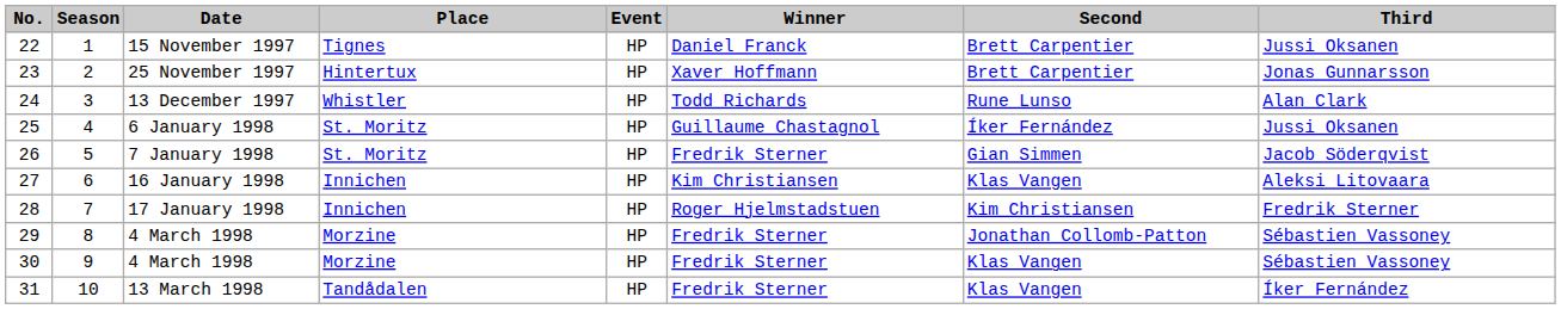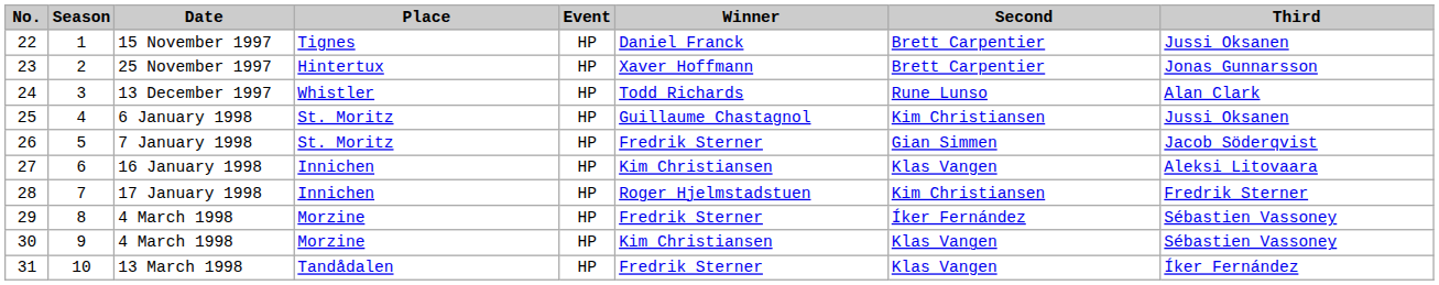 <table class="wikitable plainrowheaders" style="background:#fff; font-size:86%; border:grey solid 1px; border-collapse:collapse;">
 <tr style="background:#ccc; text-align:center;">
 <th scope="col" style="background:#ccc; width:25px;">No.</th>
 <th scope="col" style="background:#ccc; width:30px;">Season</th>
 <th scope="col" style="background:#ccc; width:120px;">Date</th>
 <th scope="col" style="background:#ccc; width:180px;">Place</th>
 <th scope="col" style="background:#ccc; width:15px;">Event</th>
 <th scope="col" style="background:#ccc; width:185px;">Winner</th>
 <th scope="col" style="background:#ccc; width:185px;">Second</th>
 <th scope="col" style="background:#ccc; width:185px;">Third</th>
 </tr>
 <tr>
 <td align=center>22</td>
 <td align=center>1</td>
 <td>15 November 1997</td>
 <td> <a href='#'>Tignes</a></td>
 <td align=center>HP</td>
 <td> <a href='#'>Daniel Franck</a></td>
 <td> <a href='#'>Brett Carpentier</a></td>
 <td> <a href='#'>Jussi Oksanen</a></td>
 </tr>
 <tr>
 <td align=center>23</td>
 <td align=center>2</td>
 <td>25 November 1997</td>
 <td> <a href='#'>Hintertux</a></td>
 <td align=center>HP</td>
 <td> <a href='#'>Xaver Hoffmann</a></td>
 <td> <a href='#'>Brett Carpentier</a></td>
 <td> <a href='#'>Jonas Gunnarsson</a></td>
 </tr>
 <tr>
 <td align=center>24</td>
 <td align=center>3</td>
 <td>13 December 1997</td>
 <td> <a href='#'>Whistler</a></td>
 <td align=center>HP</td>
 <td> <a href='#'>Todd Richards</a></td>
 <td> <a href='#'>Rune Lunso</a></td>
 <td> <a href='#'>Alan Clark</a></td>
 </tr>
 <tr>
 <td align=center>25</td>
 <td align=center>4</td>
 <td>6 January 1998</td>
 <td> <a href='#'>St. Moritz</a></td>
 <td align=center>HP</td>
 <td> <a href='#'>Guillaume Chastagnol</a></td>
-<td> <a href='#'>Íker Fernández</a></td>
+<td> <a href='#'>Kim Christiansen</a></td>
 <td> <a href='#'>Jussi Oksanen</a></td>
 </tr>
 <tr>
 <td align=center>26</td>
 <td align=center>5</td>
 <td>7 January 1998</td>
 <td> <a href='#'>St. Moritz</a></td>
 <td align=center>HP</td>
 <td> <a href='#'>Fredrik Sterner</a></td>
 <td> <a href='#'>Gian Simmen</a></td>
 <td> <a href='#'>Jacob Söderqvist</a></td>
 </tr>
 <tr>
 <td align=center>27</td>
 <td align=center>6</td>
 <td>16 January 1998</td>
 <td> <a href='#'>Innichen</a></td>
 <td align=center>HP</td>
 <td> <a href='#'>Kim Christiansen</a></td>
 <td> <a href='#'>Klas Vangen</a></td>
 <td> <a href='#'>Aleksi Litovaara</a></td>
 </tr>
 <tr>
 <td align=center>28</td>
 <td align=center>7</td>
 <td>17 January 1998</td>
 <td> <a href='#'>Innichen</a></td>
 <td align=center>HP</td>
 <td> <a href='#'>Roger Hjelmstadstuen</a></td>
 <td> <a href='#'>Kim Christiansen</a></td>
 <td> <a href='#'>Fredrik Sterner</a></td>
 </tr>
 <tr>
 <td align=center>29</td>
 <td align=center>8</td>
 <td>4 March 1998</td>
 <td> <a href='#'>Morzine</a></td>
 <td align=center>HP</td>
 <td> <a href='#'>Fredrik Sterner</a></td>
-<td> <a href='#'>Jonathan Collomb-Patton</a></td>
+<td> <a href='#'>Íker Fernández</a></td>
 <td> <a href='#'>Sébastien Vassoney</a></td>
 </tr>
 <tr>
 <td align=center>30</td>
 <td align=center>9</td>
 <td>4 March 1998</td>
 <td> <a href='#'>Morzine</a></td>
 <td align=center>HP</td>
-<td> <a href='#'>Fredrik Sterner</a></td>
+<td> <a href='#'>Kim Christiansen</a></td>
 <td> <a href='#'>Klas Vangen</a></td>
 <td> <a href='#'>Sébastien Vassoney</a></td>
 </tr>
 <tr>
 <td align=center>31</td>
 <td align=center>10</td>
 <td>13 March 1998</td>
 <td> <a href='#'>Tandådalen</a></td>
 <td align=center>HP</td>
 <td> <a href='#'>Fredrik Sterner</a></td>
 <td> <a href='#'>Klas Vangen</a></td>
 <td> <a href='#'>Íker Fernández</a></td>
 </tr>
 </table>
